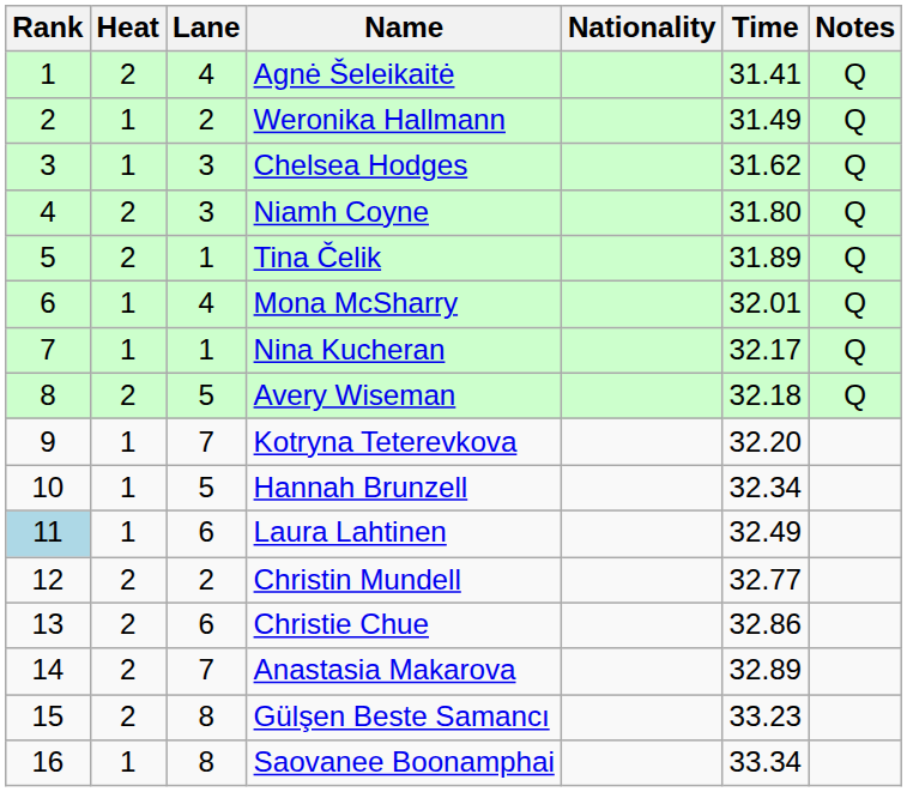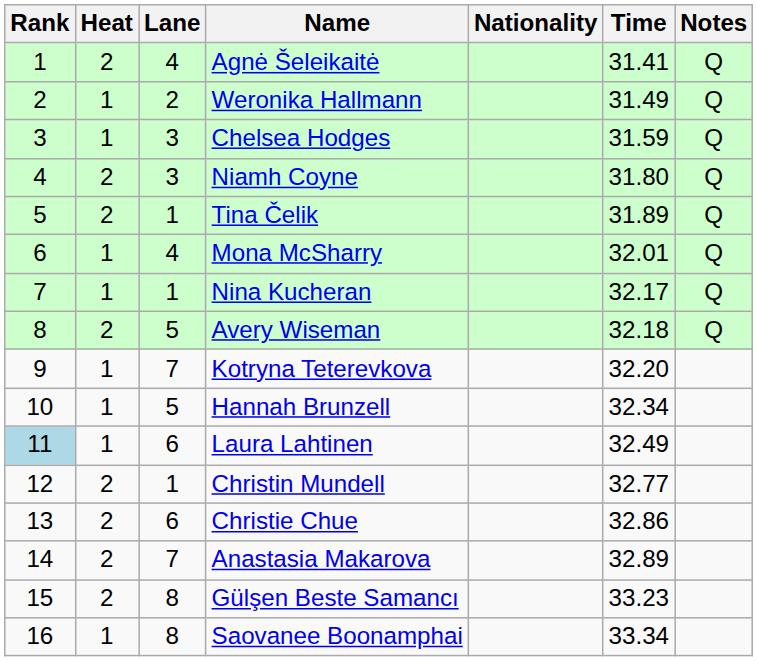 <table class="wikitable sortable" style="text-align:center">
 <tr>
 <th>Rank</th>
 <th>Heat</th>
 <th>Lane</th>
 <th>Name</th>
 <th>Nationality</th>
 <th>Time</th>
 <th>Notes</th>
 </tr>
 <tr bgcolor=ccffcc>
 <td>1</td>
 <td>2</td>
 <td>4</td>
 <td align=left><a href='#'>Agnė Šeleikaitė</a></td>
 <td align=left></td>
 <td>31.41</td>
 <td>Q</td>
 </tr>
 <tr bgcolor=ccffcc>
 <td>2</td>
 <td>1</td>
 <td>2</td>
 <td align=left><a href='#'>Weronika Hallmann</a></td>
 <td align=left></td>
 <td>31.49</td>
 <td>Q</td>
 </tr>
 <tr bgcolor=ccffcc>
 <td>3</td>
 <td>1</td>
 <td>3</td>
 <td align=left><a href='#'>Chelsea Hodges</a></td>
 <td align=left></td>
-<td>31.62</td>
+<td>31.59</td>
 <td>Q</td>
 </tr>
 <tr bgcolor=ccffcc>
 <td>4</td>
 <td>2</td>
 <td>3</td>
 <td align=left><a href='#'>Niamh Coyne</a></td>
 <td align=left></td>
 <td>31.80</td>
 <td>Q</td>
 </tr>
 <tr bgcolor=ccffcc>
 <td>5</td>
 <td>2</td>
 <td>1</td>
 <td align=left><a href='#'>Tina Čelik</a></td>
 <td align=left></td>
 <td>31.89</td>
 <td>Q</td>
 </tr>
 <tr bgcolor=ccffcc>
 <td>6</td>
 <td>1</td>
 <td>4</td>
 <td align=left><a href='#'>Mona McSharry</a></td>
 <td align=left></td>
 <td>32.01</td>
 <td>Q</td>
 </tr>
 <tr bgcolor=ccffcc>
 <td>7</td>
 <td>1</td>
 <td>1</td>
 <td align=left><a href='#'>Nina Kucheran</a></td>
 <td align=left></td>
 <td>32.17</td>
 <td>Q</td>
 </tr>
 <tr bgcolor=ccffcc>
 <td>8</td>
 <td>2</td>
 <td>5</td>
 <td align=left><a href='#'>Avery Wiseman</a></td>
 <td align=left></td>
 <td>32.18</td>
 <td>Q</td>
 </tr>
 <tr>
 <td>9</td>
 <td>1</td>
 <td>7</td>
 <td align=left><a href='#'>Kotryna Teterevkova</a></td>
 <td align=left></td>
 <td>32.20</td>
 <td></td>
 </tr>
 <tr>
 <td>10</td>
 <td>1</td>
 <td>5</td>
 <td align=left><a href='#'>Hannah Brunzell</a></td>
 <td align=left></td>
 <td>32.34</td>
 <td></td>
 </tr>
 <tr>
 <td style="background: lightblue;">11</td>
 <td>1</td>
 <td>6</td>
 <td align=left><a href='#'>Laura Lahtinen</a></td>
 <td align=left></td>
 <td>32.49</td>
 <td></td>
 </tr>
 <tr>
 <td>12</td>
 <td>2</td>
-<td>2</td>
+<td>1</td>
 <td align=left><a href='#'>Christin Mundell</a></td>
 <td align=left></td>
 <td>32.77</td>
 <td></td>
 </tr>
 <tr>
 <td>13</td>
 <td>2</td>
 <td>6</td>
 <td align=left><a href='#'>Christie Chue</a></td>
 <td align=left></td>
 <td>32.86</td>
 <td></td>
 </tr>
 <tr>
 <td>14</td>
 <td>2</td>
 <td>7</td>
 <td align=left><a href='#'>Anastasia Makarova</a></td>
 <td align=left></td>
 <td>32.89</td>
 <td></td>
 </tr>
 <tr>
 <td>15</td>
 <td>2</td>
 <td>8</td>
 <td align=left><a href='#'>Gülşen Beste Samancı</a></td>
 <td align=left></td>
 <td>33.23</td>
 <td></td>
 </tr>
 <tr>
 <td>16</td>
 <td>1</td>
 <td>8</td>
 <td align=left><a href='#'>Saovanee Boonamphai</a></td>
 <td align=left></td>
 <td>33.34</td>
 <td></td>
 </tr>
 </table>
